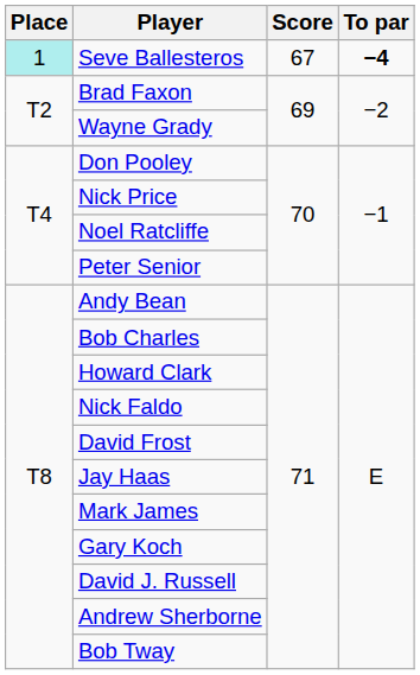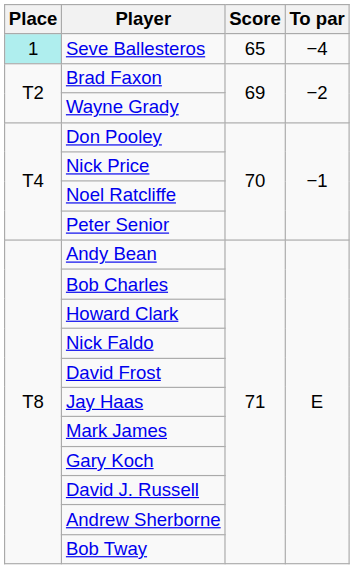 <table class="wikitable">
 <tr>
 <th>Place</th>
 <th>Player</th>
 <th>Score</th>
 <th>To par</th>
 </tr>
 <tr>
 <td align=center style="background: paleturquoise;">1</td>
 <td> <a href='#'>Seve Ballesteros</a></td>
-<td align=center>67</td>
-<td align=center><strong>−4</strong></td>
+<td align=center>65</td>
+<td align=center>−4</td>
 </tr>
 <tr>
 <td rowspan="2" align=center>T2</td>
 <td> <a href='#'>Brad Faxon</a></td>
 <td rowspan="2" align=center>69</td>
 <td rowspan="2" align=center>−2</td>
 </tr>
 <tr>
 <td> <a href='#'>Wayne Grady</a></td>
 </tr>
 <tr>
 <td rowspan="4" align=center>T4</td>
 <td> <a href='#'>Don Pooley</a></td>
 <td rowspan="4" align=center>70</td>
 <td rowspan="4" align=center>−1</td>
 </tr>
 <tr>
 <td> <a href='#'>Nick Price</a></td>
 </tr>
 <tr>
 <td> <a href='#'>Noel Ratcliffe</a></td>
 </tr>
 <tr>
 <td> <a href='#'>Peter Senior</a></td>
 </tr>
 <tr>
 <td rowspan="11" align=center>T8</td>
 <td> <a href='#'>Andy Bean</a></td>
 <td rowspan="11" align=center>71</td>
 <td rowspan="11" align=center>E</td>
 </tr>
 <tr>
 <td> <a href='#'>Bob Charles</a></td>
 </tr>
 <tr>
 <td> <a href='#'>Howard Clark</a></td>
 </tr>
 <tr>
 <td> <a href='#'>Nick Faldo</a></td>
 </tr>
 <tr>
 <td> <a href='#'>David Frost</a></td>
 </tr>
 <tr>
 <td> <a href='#'>Jay Haas</a></td>
 </tr>
 <tr>
 <td> <a href='#'>Mark James</a></td>
 </tr>
 <tr>
 <td> <a href='#'>Gary Koch</a></td>
 </tr>
 <tr>
 <td> <a href='#'>David J. Russell</a></td>
 </tr>
 <tr>
 <td> <a href='#'>Andrew Sherborne</a></td>
 </tr>
 <tr>
 <td> <a href='#'>Bob Tway</a></td>
 </tr>
 </table>
